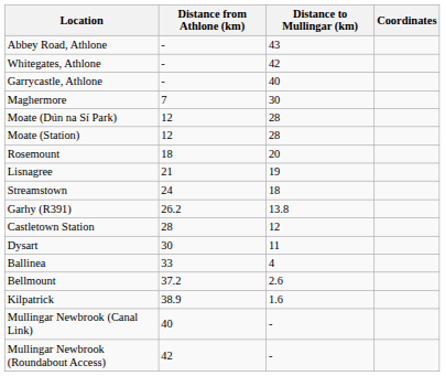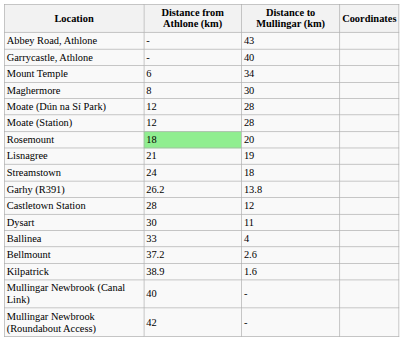 <table class="wikitable">
 <tr>
 <th>Location</th>
 <th>Distance from Athlone (km)</th>
 <th>Distance to Mullingar (km)</th>
 <th>Coordinates</th>
 </tr>
 <tr>
 <td>Abbey Road, Athlone</td>
 <td>-</td>
 <td>43</td>
 <td></td>
 </tr>
 <tr>
-<td>Whitegates, Athlone</td>
-<td>-</td>
-<td>42</td>
-<td></td>
-</tr>
-<tr>
 <td>Garrycastle, Athlone</td>
 <td>-</td>
 <td>40</td>
 <td></td>
 </tr>
 <tr>
+<td>Mount Temple</td>
+<td>6</td>
+<td>34</td>
+<td></td>
+</tr>
+<tr>
 <td>Maghermore</td>
-<td>7</td>
+<td>8</td>
 <td>30</td>
 <td></td>
 </tr>
 <tr>
 <td>Moate (Dún na Sí Park)</td>
 <td>12</td>
 <td>28</td>
 <td></td>
 </tr>
 <tr>
 <td>Moate (Station)</td>
 <td>12</td>
 <td>28</td>
 <td></td>
 </tr>
 <tr>
 <td>Rosemount</td>
-<td>18</td>
+<td style="background: lightgreen;">18</td>
 <td>20</td>
 <td></td>
 </tr>
 <tr>
 <td>Lisnagree</td>
 <td>21</td>
 <td>19</td>
 <td></td>
 </tr>
 <tr>
 <td>Streamstown</td>
 <td>24</td>
 <td>18</td>
 <td></td>
 </tr>
 <tr>
 <td>Garhy (R391)</td>
 <td>26.2</td>
 <td>13.8</td>
 <td></td>
 </tr>
 <tr>
 <td>Castletown Station</td>
 <td>28</td>
 <td>12</td>
 <td></td>
 </tr>
 <tr>
 <td>Dysart</td>
 <td>30</td>
 <td>11</td>
 <td></td>
 </tr>
 <tr>
 <td>Ballinea</td>
 <td>33</td>
 <td>4</td>
 <td></td>
 </tr>
 <tr>
 <td>Bellmount</td>
 <td>37.2</td>
 <td>2.6</td>
 <td></td>
 </tr>
 <tr>
 <td>Kilpatrick</td>
 <td>38.9</td>
 <td>1.6</td>
 <td></td>
 </tr>
 <tr>
 <td>Mullingar Newbrook (Canal Link)</td>
 <td>40</td>
 <td>-</td>
 <td></td>
 </tr>
 <tr>
 <td>Mullingar Newbrook (Roundabout Access)</td>
 <td>42</td>
 <td>-</td>
 <td></td>
 </tr>
 </table>
